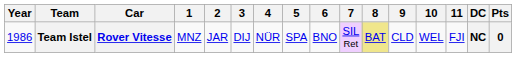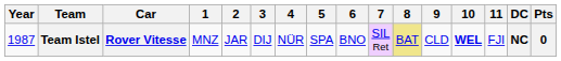 <table class="wikitable" style="text-align:center; font-size:85%">
 <tr>
 <th>Year</th>
 <th>Team</th>
 <th>Car</th>
 <th>1</th>
 <th>2</th>
 <th>3</th>
 <th>4</th>
 <th>5</th>
 <th>6</th>
 <th>7</th>
 <th>8</th>
 <th>9</th>
 <th>10</th>
 <th>11</th>
 <th>DC</th>
 <th>Pts</th>
 </tr>
 <tr>
-<td><a href='#'>1986</a></td>
+<td><a href='#'>1987</a></td>
 <th nowrap> Team Istel</th>
 <th nowrap><a href='#'>Rover Vitesse</a></th>
 <td><a href='#'>MNZ</a></td>
 <td><a href='#'>JAR</a></td>
 <td><a href='#'>DIJ</a></td>
 <td><a href='#'>NÜR</a></td>
 <td><a href='#'>SPA</a></td>
 <td><a href='#'>BNO</a></td>
 <td style="background:#efcfff;"><a href='#'>SIL</a><br><small>Ret</small></td>
 <td style="background: khaki;"><a href='#'>BAT</a></td>
 <td><a href='#'>CLD</a></td>
-<td><a href='#'>WEL</a></td>
+<td><strong><a href='#'>WEL</a></strong></td>
 <td><a href='#'>FJI</a></td>
 <th>NC</th>
 <th>0</th>
 </tr>
 </table>
